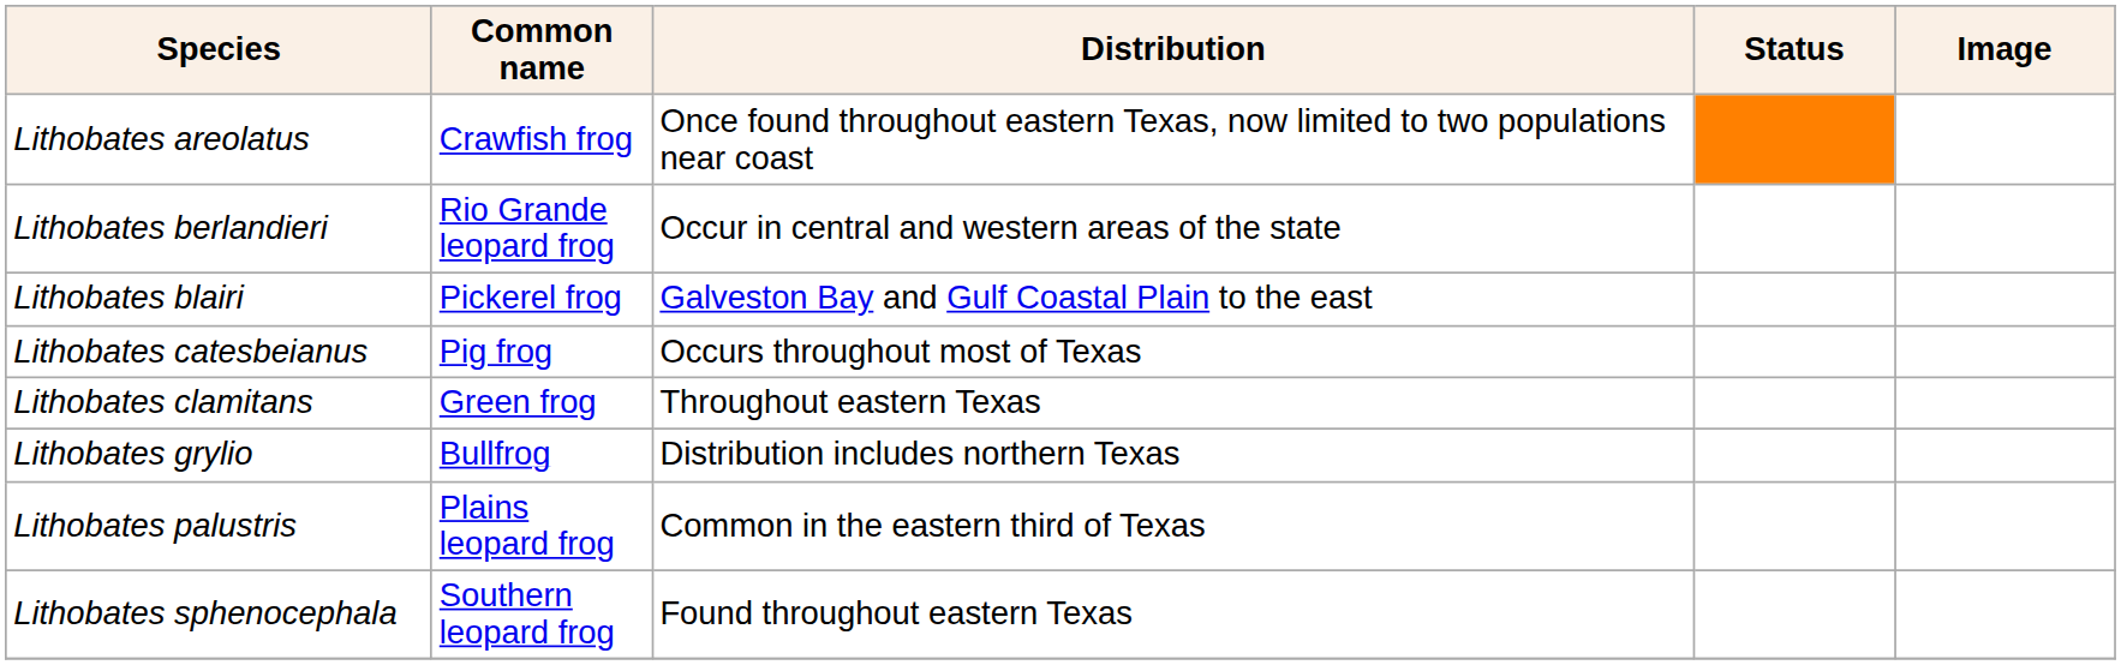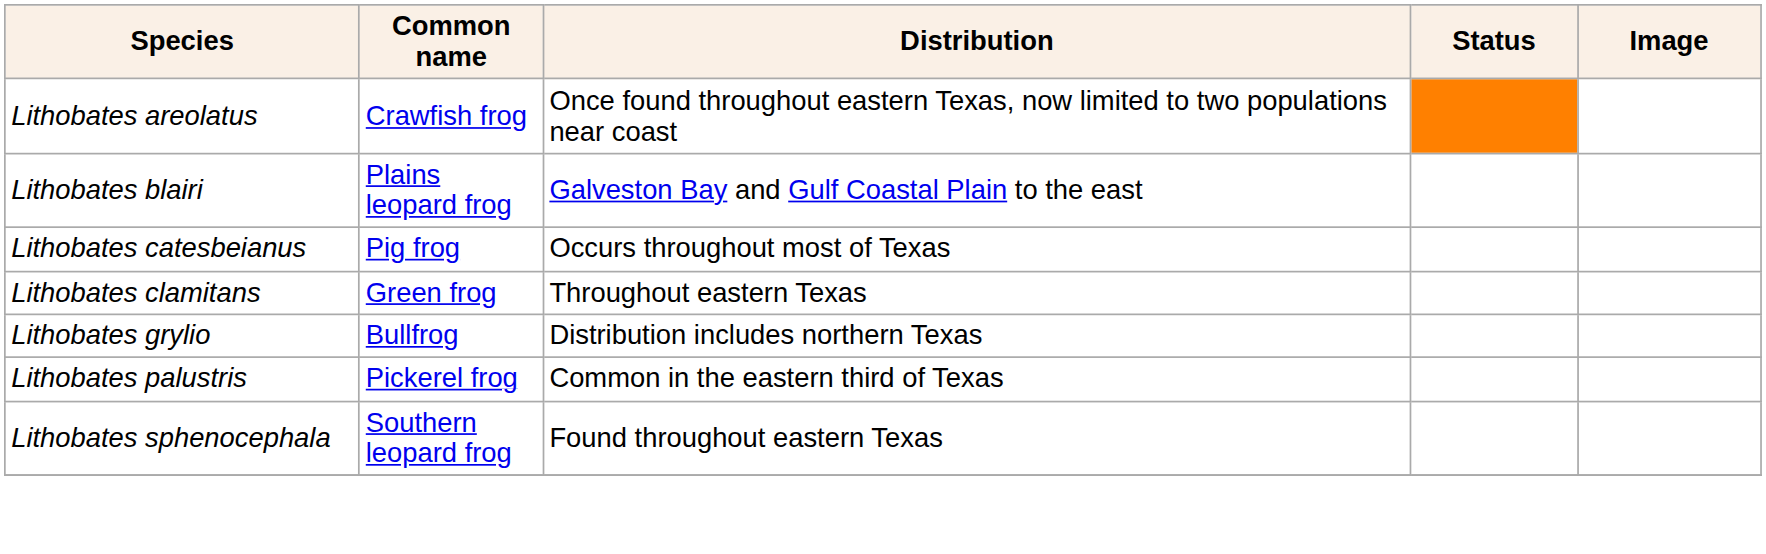 <table class="sortable wikitable plainrowheaders" border="0" style="background:#ffffff" align="top" class="sortable wikitable">
 <tr –>
 <th scope="col" style="background-color:Linen; color:Black" width=200 px>Species</th>
 <th scope="col" style="background-color:Linen; color:Black" width=100 px>Common name</th>
 <th scope="col" style="background:Linen; color:Black" width=500 px>Distribution</th>
 <th scope="col" style="background-color:Linen; color:Black" width=90 px>Status</th>
 <th scope="col" style="background:Linen; color:Black" width=100 px>Image</th>
 </tr>
 <tr>
 <td !scope="row" style="background:#ffffff"><em>Lithobates areolatus</em></td>
 <td><a href='#'>Crawfish frog</a></td>
 <td>Once found throughout eastern Texas, now limited to two populations near coast</td>
 <td style="background: #FF8000; text-align:center;"></td>
 <td></td>
 </tr>
 <tr>
-<td !scope="row" style="background:#ffffff"><em>Lithobates berlandieri</em></td>
-<td><a href='#'>Rio Grande leopard frog</a></td>
-<td>Occur in central and western areas of the state</td>
-<td style="text-align:center;"></td>
-<td></td>
-</tr>
-<tr>
 <td !scope="row" style="background:#ffffff"><em>Lithobates blairi</em></td>
-<td><a href='#'>Pickerel frog</a></td>
+<td><a href='#'>Plains leopard frog</a></td>
 <td><a href='#'>Galveston Bay</a> and <a href='#'>Gulf Coastal Plain</a> to the east</td>
 <td style="text-align:center;"></td>
 <td></td>
 </tr>
 <tr>
 <td !scope="row" style="background:#ffffff"><em>Lithobates catesbeianus</em></td>
 <td><a href='#'>Pig frog</a></td>
 <td>Occurs throughout most of Texas</td>
 <td style="text-align:center;"></td>
 <td></td>
 </tr>
 <tr>
 <td !scope="row" style="background:#ffffff"><em>Lithobates clamitans</em></td>
 <td><a href='#'>Green frog</a></td>
 <td>Throughout eastern Texas</td>
 <td style="text-align:center;"></td>
 <td></td>
 </tr>
 <tr>
 <td !scope="row" style="background:#ffffff"><em>Lithobates grylio </em></td>
 <td><a href='#'>Bullfrog</a></td>
 <td>Distribution includes northern Texas</td>
 <td style="text-align:center;"></td>
 <td></td>
 </tr>
 <tr>
 <td !scope="row" style="background:#ffffff"><em>Lithobates palustris</em></td>
-<td><a href='#'>Plains leopard frog</a></td>
+<td><a href='#'>Pickerel frog</a></td>
 <td>Common in the eastern third of Texas</td>
 <td style="text-align:center;"></td>
 <td></td>
 </tr>
 <tr>
 <td !scope="row" style="background:#ffffff"><em>Lithobates sphenocephala</em></td>
 <td><a href='#'>Southern leopard frog</a></td>
 <td>Found throughout eastern Texas</td>
 <td style="text-align:center;"></td>
 <td></td>
 </tr>
 <tr>
 </tr>
 </table>
